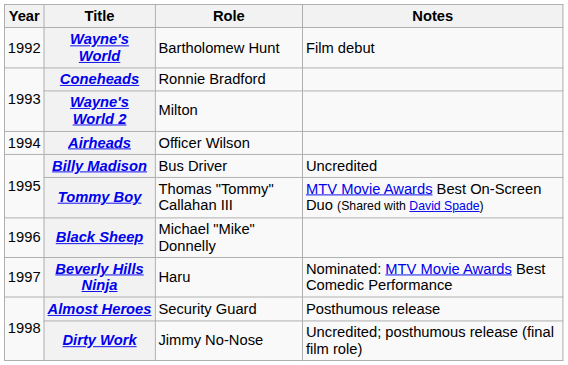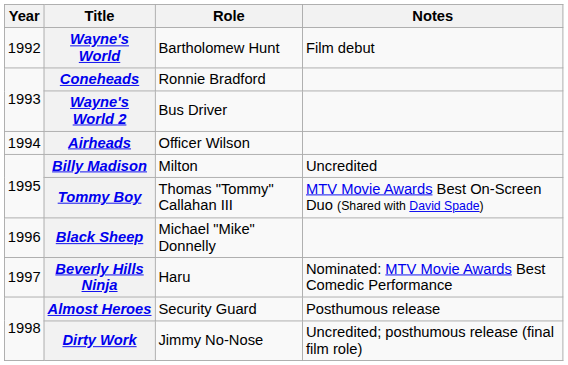 <table class="wikitable plainrowheaders sortable">
 <tr>
 <th>Year</th>
 <th>Title</th>
 <th>Role</th>
 <th>Notes</th>
 </tr>
 <tr>
 <td>1992</td>
 <th scope="row"><em><a href='#'>Wayne's World</a></em></th>
 <td>Bartholomew Hunt</td>
 <td>Film debut</td>
 </tr>
 <tr>
 <td rowspan="2">1993</td>
 <th scope="row"><em><a href='#'>Coneheads</a></em></th>
 <td>Ronnie Bradford</td>
 <td></td>
 </tr>
 <tr>
 <th scope="row"><em><a href='#'>Wayne's World 2</a></em></th>
-<td>Milton</td>
+<td>Bus Driver</td>
 <td></td>
 </tr>
 <tr>
 <td>1994</td>
 <th scope="row"><em><a href='#'>Airheads</a></em></th>
 <td>Officer Wilson</td>
 <td></td>
 </tr>
 <tr>
 <td rowspan="2">1995</td>
 <th scope="row"><em><a href='#'>Billy Madison</a></em></th>
-<td>Bus Driver</td>
+<td>Milton</td>
 <td>Uncredited</td>
 </tr>
 <tr>
 <th scope="row"><em><a href='#'>Tommy Boy</a></em></th>
 <td>Thomas "Tommy" Callahan III</td>
 <td><a href='#'>MTV Movie Awards</a> Best On-Screen Duo <small>(Shared with <a href='#'>David Spade</a>)</small></td>
 </tr>
 <tr>
 <td>1996</td>
 <th scope="row"><em><a href='#'>Black Sheep</a></em></th>
 <td>Michael "Mike" Donnelly</td>
 <td></td>
 </tr>
 <tr>
 <td>1997</td>
 <th scope="row"><em><a href='#'>Beverly Hills Ninja</a></em></th>
 <td>Haru</td>
 <td>Nominated: <a href='#'>MTV Movie Awards</a> Best Comedic Performance</td>
 </tr>
 <tr>
 <td rowspan="2">1998</td>
 <th scope="row"><em><a href='#'>Almost Heroes</a></em></th>
 <td>Security Guard</td>
 <td>Posthumous release</td>
 </tr>
 <tr>
 <th scope="row"><em><a href='#'>Dirty Work</a></em></th>
 <td>Jimmy No-Nose</td>
 <td>Uncredited; posthumous release (final film role)</td>
 </tr>
 </table>
